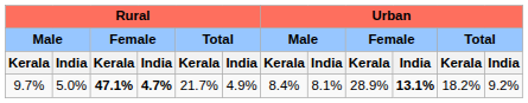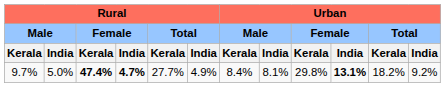 <table class="wikitable sortable" style="line-height:20px;text-align:center;">
 <tr>
 <td colspan="6" bgcolor="#FE6F5E"><span><strong>Rural</strong></span></td>
 <td colspan="6" bgcolor="#FE6F5E"><span><strong>Urban</strong></span></td>
 </tr>
 <tr>
 <td colspan="2" bgcolor="#97BC62FF"><span><strong>Male</strong></span></td>
 <td colspan="2" bgcolor="#97BC62FF"><span><strong>Female</strong></span></td>
 <td colspan="2" bgcolor="#97BC62FF"><span><strong>Total</strong></span></td>
 <td colspan="2" bgcolor="#97BC62FF"><span><strong>Male</strong></span></td>
 <td colspan="2" bgcolor="#97BC62FF"><span><strong>Female</strong></span></td>
 <td colspan="2" bgcolor="#97BC62FF"><span><strong>Total</strong></span></td>
 </tr>
 <tr>
 <th>Kerala</th>
 <th>India</th>
 <th>Kerala</th>
 <th>India</th>
 <th>Kerala</th>
 <th>India</th>
 <th>Kerala</th>
 <th>India</th>
 <th>Kerala</th>
 <th>India</th>
 <th>Kerala</th>
 <th>India</th>
 </tr>
 <tr>
 <td>9.7%</td>
 <td>5.0%</td>
-<td><strong>47.1%</strong></td>
+<td><strong>47.4%</strong></td>
 <td><strong>4.7%</strong></td>
-<td>21.7%</td>
+<td>27.7%</td>
 <td>4.9%</td>
 <td>8.4%</td>
 <td>8.1%</td>
-<td>28.9%</td>
+<td>29.8%</td>
 <td><strong>13.1%</strong></td>
 <td>18.2%</td>
 <td>9.2%</td>
 </tr>
 </table>
